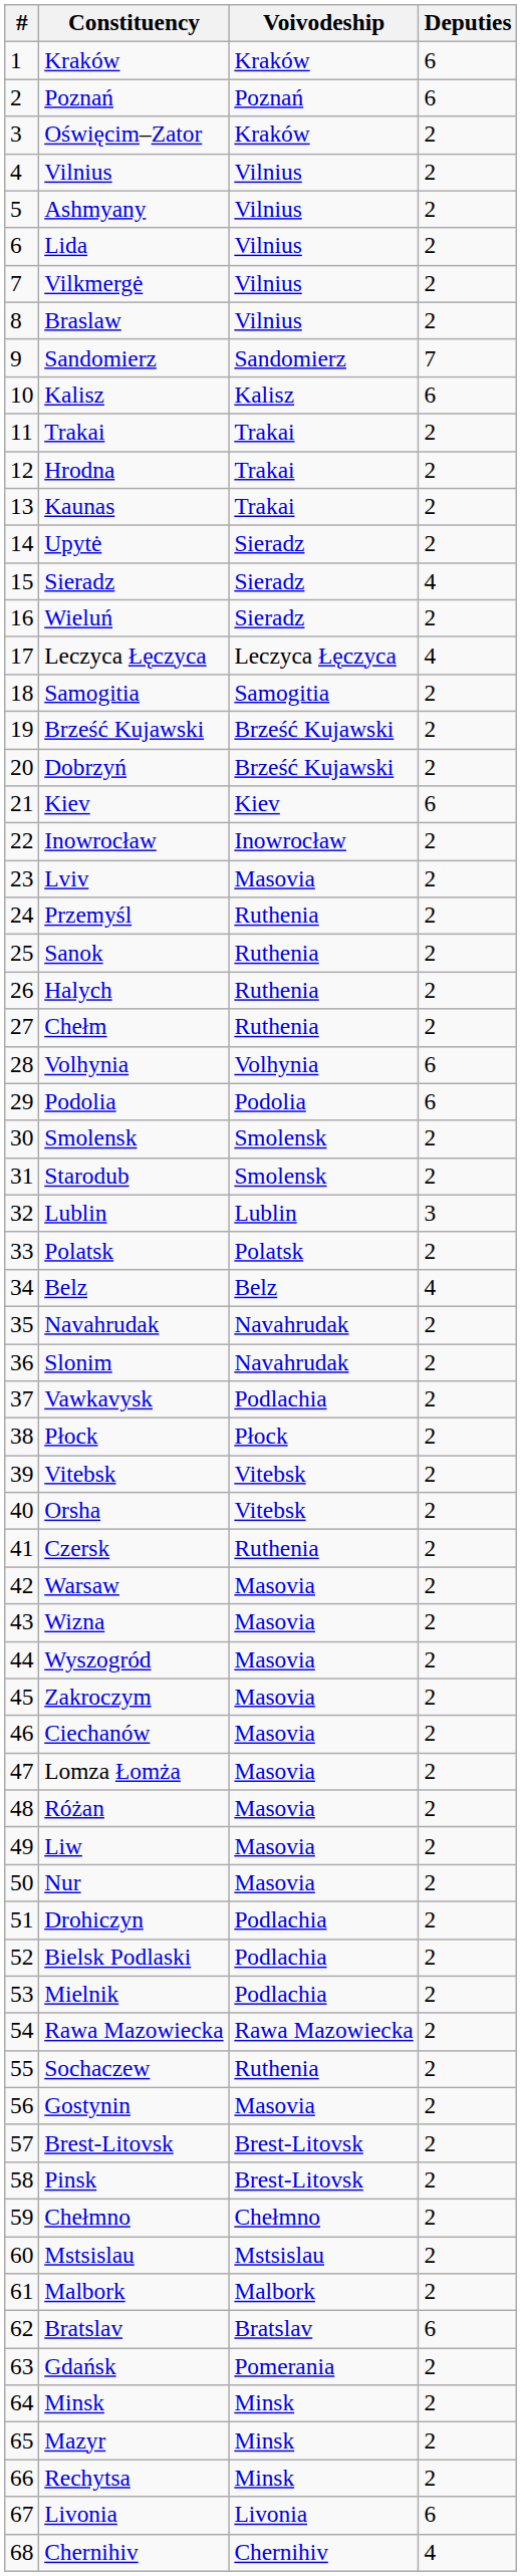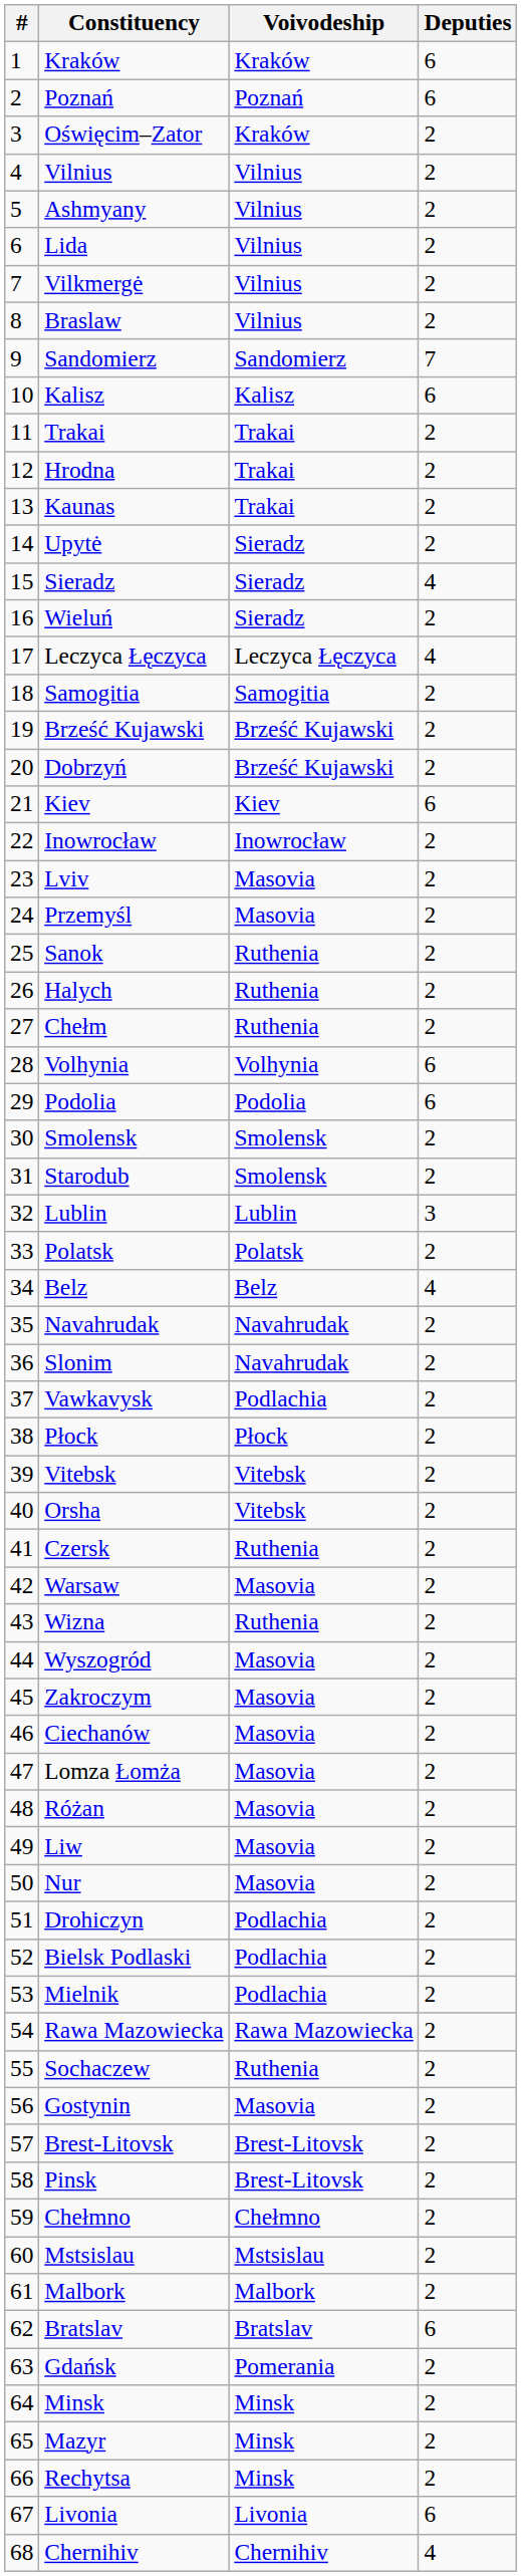 <table class="wikitable sortable">
 <tr>
 <th>#</th>
 <th>Constituency</th>
 <th>Voivodeship</th>
 <th>Deputies</th>
 </tr>
 <tr>
 <td>1</td>
 <td><a href='#'>Kraków</a></td>
 <td><a href='#'>Kraków</a></td>
 <td>6</td>
 </tr>
 <tr>
 <td>2</td>
 <td><a href='#'>Poznań</a></td>
 <td><a href='#'>Poznań</a></td>
 <td>6</td>
 </tr>
 <tr>
 <td>3</td>
 <td><a href='#'>Oświęcim</a>–<a href='#'>Zator</a></td>
 <td><a href='#'>Kraków</a></td>
 <td>2</td>
 </tr>
 <tr>
 <td>4</td>
 <td><a href='#'>Vilnius</a></td>
 <td><a href='#'>Vilnius</a></td>
 <td>2</td>
 </tr>
 <tr>
 <td>5</td>
 <td><a href='#'>Ashmyany</a></td>
 <td><a href='#'>Vilnius</a></td>
 <td>2</td>
 </tr>
 <tr>
 <td>6</td>
 <td><a href='#'>Lida</a></td>
 <td><a href='#'>Vilnius</a></td>
 <td>2</td>
 </tr>
 <tr>
 <td>7</td>
 <td><a href='#'>Vilkmergė</a></td>
 <td><a href='#'>Vilnius</a></td>
 <td>2</td>
 </tr>
 <tr>
 <td>8</td>
 <td><a href='#'>Braslaw</a></td>
 <td><a href='#'>Vilnius</a></td>
 <td>2</td>
 </tr>
 <tr>
 <td>9</td>
 <td><a href='#'>Sandomierz</a></td>
 <td><a href='#'>Sandomierz</a></td>
 <td>7</td>
 </tr>
 <tr>
 <td>10</td>
 <td><a href='#'>Kalisz</a></td>
 <td><a href='#'>Kalisz</a></td>
 <td>6</td>
 </tr>
 <tr>
 <td>11</td>
 <td><a href='#'>Trakai</a></td>
 <td><a href='#'>Trakai</a></td>
 <td>2</td>
 </tr>
 <tr>
 <td>12</td>
 <td><a href='#'>Hrodna</a></td>
 <td><a href='#'>Trakai</a></td>
 <td>2</td>
 </tr>
 <tr>
 <td>13</td>
 <td><a href='#'>Kaunas</a></td>
 <td><a href='#'>Trakai</a></td>
 <td>2</td>
 </tr>
 <tr>
 <td>14</td>
 <td><a href='#'>Upytė</a></td>
 <td><a href='#'>Sieradz</a></td>
 <td>2</td>
 </tr>
 <tr>
 <td>15</td>
 <td><a href='#'>Sieradz</a></td>
 <td><a href='#'>Sieradz</a></td>
 <td>4</td>
 </tr>
 <tr>
 <td>16</td>
 <td><a href='#'>Wieluń</a></td>
 <td><a href='#'>Sieradz</a></td>
 <td>2</td>
 </tr>
 <tr>
 <td>17</td>
 <td><span>Leczyca</span> <a href='#'>Łęczyca</a></td>
 <td><span>Leczyca</span> <a href='#'>Łęczyca</a></td>
 <td>4</td>
 </tr>
 <tr>
 <td>18</td>
 <td><a href='#'>Samogitia</a></td>
 <td><a href='#'>Samogitia</a></td>
 <td>2</td>
 </tr>
 <tr>
 <td>19</td>
 <td><a href='#'>Brześć Kujawski</a></td>
 <td><a href='#'>Brześć Kujawski</a></td>
 <td>2</td>
 </tr>
 <tr>
 <td>20</td>
 <td><a href='#'>Dobrzyń</a></td>
 <td><a href='#'>Brześć Kujawski</a></td>
 <td>2</td>
 </tr>
 <tr>
 <td>21</td>
 <td><a href='#'>Kiev</a></td>
 <td><a href='#'>Kiev</a></td>
 <td>6</td>
 </tr>
 <tr>
 <td>22</td>
 <td><a href='#'>Inowrocław</a></td>
 <td><a href='#'>Inowrocław</a></td>
 <td>2</td>
 </tr>
 <tr>
 <td>23</td>
 <td><a href='#'>Lviv</a></td>
 <td><a href='#'>Masovia</a></td>
 <td>2</td>
 </tr>
 <tr>
 <td>24</td>
 <td><a href='#'>Przemyśl</a></td>
-<td><a href='#'>Ruthenia</a></td>
+<td><a href='#'>Masovia</a></td>
 <td>2</td>
 </tr>
 <tr>
 <td>25</td>
 <td><a href='#'>Sanok</a></td>
 <td><a href='#'>Ruthenia</a></td>
 <td>2</td>
 </tr>
 <tr>
 <td>26</td>
 <td><a href='#'>Halych</a></td>
 <td><a href='#'>Ruthenia</a></td>
 <td>2</td>
 </tr>
 <tr>
 <td>27</td>
 <td><a href='#'>Chełm</a></td>
 <td><a href='#'>Ruthenia</a></td>
 <td>2</td>
 </tr>
 <tr>
 <td>28</td>
 <td><a href='#'>Volhynia</a></td>
 <td><a href='#'>Volhynia</a></td>
 <td>6</td>
 </tr>
 <tr>
 <td>29</td>
 <td><a href='#'>Podolia</a></td>
 <td><a href='#'>Podolia</a></td>
 <td>6</td>
 </tr>
 <tr>
 <td>30</td>
 <td><a href='#'>Smolensk</a></td>
 <td><a href='#'>Smolensk</a></td>
 <td>2</td>
 </tr>
 <tr>
 <td>31</td>
 <td><a href='#'>Starodub</a></td>
 <td><a href='#'>Smolensk</a></td>
 <td>2</td>
 </tr>
 <tr>
 <td>32</td>
 <td><a href='#'>Lublin</a></td>
 <td><a href='#'>Lublin</a></td>
 <td>3</td>
 </tr>
 <tr>
 <td>33</td>
 <td><a href='#'>Polatsk</a></td>
 <td><a href='#'>Polatsk</a></td>
 <td>2</td>
 </tr>
 <tr>
 <td>34</td>
 <td><a href='#'>Belz</a></td>
 <td><a href='#'>Belz</a></td>
 <td>4</td>
 </tr>
 <tr>
 <td>35</td>
 <td><a href='#'>Navahrudak</a></td>
 <td><a href='#'>Navahrudak</a></td>
 <td>2</td>
 </tr>
 <tr>
 <td>36</td>
 <td><a href='#'>Slonim</a></td>
 <td><a href='#'>Navahrudak</a></td>
 <td>2</td>
 </tr>
 <tr>
 <td>37</td>
 <td><a href='#'>Vawkavysk</a></td>
 <td><a href='#'>Podlachia</a></td>
 <td>2</td>
 </tr>
 <tr>
 <td>38</td>
 <td><a href='#'>Płock</a></td>
 <td><a href='#'>Płock</a></td>
 <td>2</td>
 </tr>
 <tr>
 <td>39</td>
 <td><a href='#'>Vitebsk</a></td>
 <td><a href='#'>Vitebsk</a></td>
 <td>2</td>
 </tr>
 <tr>
 <td>40</td>
 <td><a href='#'>Orsha</a></td>
 <td><a href='#'>Vitebsk</a></td>
 <td>2</td>
 </tr>
 <tr>
 <td>41</td>
 <td><a href='#'>Czersk</a></td>
 <td><a href='#'>Ruthenia</a></td>
 <td>2</td>
 </tr>
 <tr>
 <td>42</td>
 <td><a href='#'>Warsaw</a></td>
 <td><a href='#'>Masovia</a></td>
 <td>2</td>
 </tr>
 <tr>
 <td>43</td>
 <td><a href='#'>Wizna</a></td>
-<td><a href='#'>Masovia</a></td>
+<td><a href='#'>Ruthenia</a></td>
 <td>2</td>
 </tr>
 <tr>
 <td>44</td>
 <td><a href='#'>Wyszogród</a></td>
 <td><a href='#'>Masovia</a></td>
 <td>2</td>
 </tr>
 <tr>
 <td>45</td>
 <td><a href='#'>Zakroczym</a></td>
 <td><a href='#'>Masovia</a></td>
 <td>2</td>
 </tr>
 <tr>
 <td>46</td>
 <td><a href='#'>Ciechanów</a></td>
 <td><a href='#'>Masovia</a></td>
 <td>2</td>
 </tr>
 <tr>
 <td>47</td>
 <td><span>Lomza</span> <a href='#'>Łomża</a></td>
 <td><a href='#'>Masovia</a></td>
 <td>2</td>
 </tr>
 <tr>
 <td>48</td>
 <td><a href='#'>Różan</a></td>
 <td><a href='#'>Masovia</a></td>
 <td>2</td>
 </tr>
 <tr>
 <td>49</td>
 <td><a href='#'>Liw</a></td>
 <td><a href='#'>Masovia</a></td>
 <td>2</td>
 </tr>
 <tr>
 <td>50</td>
 <td><a href='#'>Nur</a></td>
 <td><a href='#'>Masovia</a></td>
 <td>2</td>
 </tr>
 <tr>
 <td>51</td>
 <td><a href='#'>Drohiczyn</a></td>
 <td><a href='#'>Podlachia</a></td>
 <td>2</td>
 </tr>
 <tr>
 <td>52</td>
 <td><a href='#'>Bielsk Podlaski</a></td>
 <td><a href='#'>Podlachia</a></td>
 <td>2</td>
 </tr>
 <tr>
 <td>53</td>
 <td><a href='#'>Mielnik</a></td>
 <td><a href='#'>Podlachia</a></td>
 <td>2</td>
 </tr>
 <tr>
 <td>54</td>
 <td><a href='#'>Rawa Mazowiecka</a></td>
 <td><a href='#'>Rawa Mazowiecka</a></td>
 <td>2</td>
 </tr>
 <tr>
 <td>55</td>
 <td><a href='#'>Sochaczew</a></td>
 <td><a href='#'>Ruthenia</a></td>
 <td>2</td>
 </tr>
 <tr>
 <td>56</td>
 <td><a href='#'>Gostynin</a></td>
 <td><a href='#'>Masovia</a></td>
 <td>2</td>
 </tr>
 <tr>
 <td>57</td>
 <td><a href='#'>Brest-Litovsk</a></td>
 <td><a href='#'>Brest-Litovsk</a></td>
 <td>2</td>
 </tr>
 <tr>
 <td>58</td>
 <td><a href='#'>Pinsk</a></td>
 <td><a href='#'>Brest-Litovsk</a></td>
 <td>2</td>
 </tr>
 <tr>
 <td>59</td>
 <td><a href='#'>Chełmno</a></td>
 <td><a href='#'>Chełmno</a></td>
 <td>2</td>
 </tr>
 <tr>
 <td>60</td>
 <td><a href='#'>Mstsislau</a></td>
 <td><a href='#'>Mstsislau</a></td>
 <td>2</td>
 </tr>
 <tr>
 <td>61</td>
 <td><a href='#'>Malbork</a></td>
 <td><a href='#'>Malbork</a></td>
 <td>2</td>
 </tr>
 <tr>
 <td>62</td>
 <td><a href='#'>Bratslav</a></td>
 <td><a href='#'>Bratslav</a></td>
 <td>6</td>
 </tr>
 <tr>
 <td>63</td>
 <td><a href='#'>Gdańsk</a></td>
 <td><a href='#'>Pomerania</a></td>
 <td>2</td>
 </tr>
 <tr>
 <td>64</td>
 <td><a href='#'>Minsk</a></td>
 <td><a href='#'>Minsk</a></td>
 <td>2</td>
 </tr>
 <tr>
 <td>65</td>
 <td><a href='#'>Mazyr</a></td>
 <td><a href='#'>Minsk</a></td>
 <td>2</td>
 </tr>
 <tr>
 <td>66</td>
 <td><a href='#'>Rechytsa</a></td>
 <td><a href='#'>Minsk</a></td>
 <td>2</td>
 </tr>
 <tr>
 <td>67</td>
 <td><a href='#'>Livonia</a></td>
 <td><a href='#'>Livonia</a></td>
 <td>6</td>
 </tr>
 <tr>
 <td>68</td>
 <td><a href='#'>Chernihiv</a></td>
 <td><a href='#'>Chernihiv</a></td>
 <td>4</td>
 </tr>
 </table>
